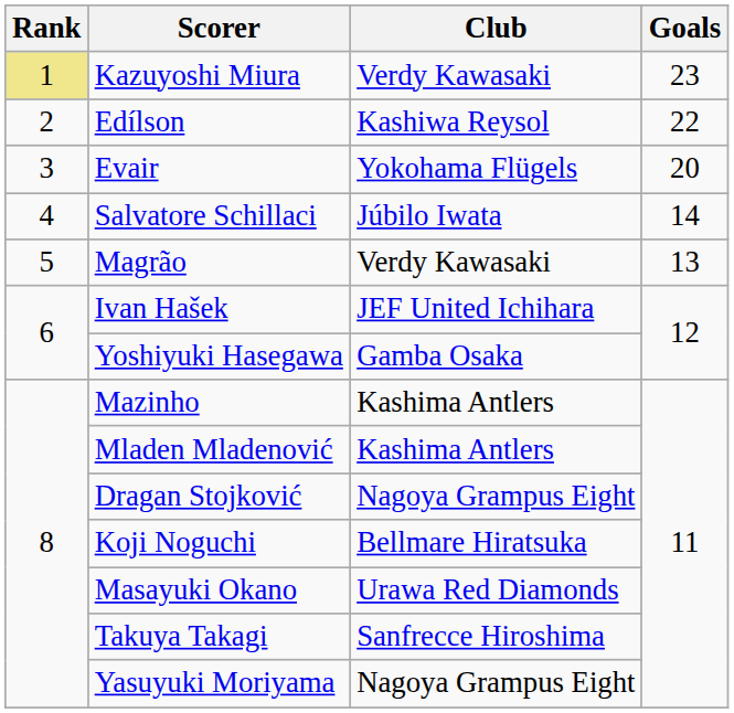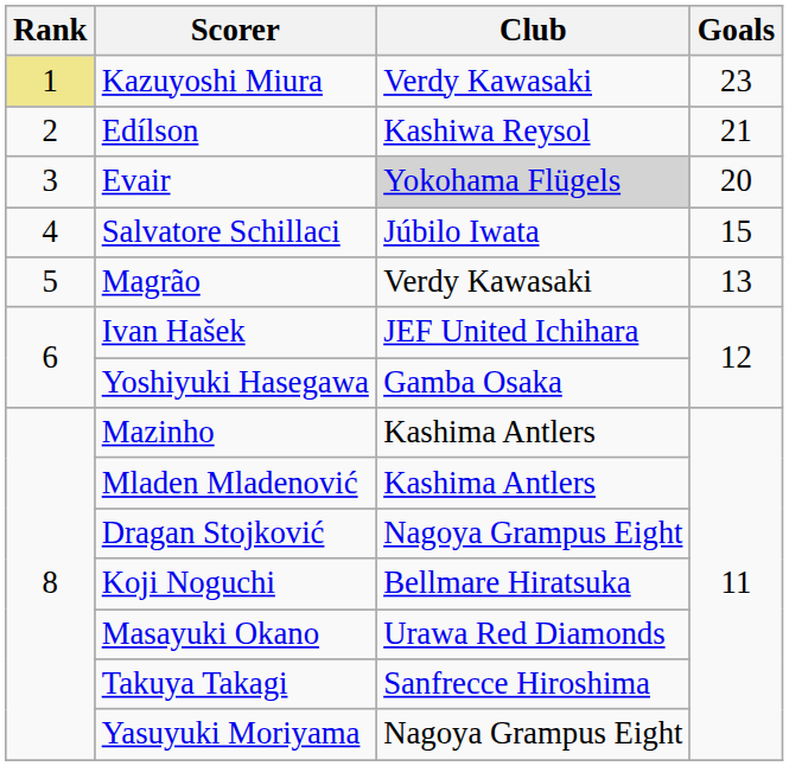 <table class="wikitable">
 <tr>
 <th>Rank</th>
 <th>Scorer</th>
 <th>Club</th>
 <th>Goals</th>
 </tr>
 <tr>
 <td align=center style="background: khaki;">1</td>
 <td> <a href='#'>Kazuyoshi Miura</a></td>
 <td><a href='#'>Verdy Kawasaki</a></td>
 <td align=center>23</td>
 </tr>
 <tr>
 <td align=center>2</td>
 <td> <a href='#'>Edílson</a></td>
 <td><a href='#'>Kashiwa Reysol</a></td>
-<td align=center>22</td>
+<td align=center>21</td>
 </tr>
 <tr>
 <td align=center>3</td>
 <td> <a href='#'>Evair</a></td>
-<td><a href='#'>Yokohama Flügels</a></td>
+<td style="background: lightgrey;"><a href='#'>Yokohama Flügels</a></td>
 <td align=center>20</td>
 </tr>
 <tr>
 <td align=center>4</td>
 <td> <a href='#'>Salvatore Schillaci</a></td>
 <td><a href='#'>Júbilo Iwata</a></td>
-<td align=center>14</td>
+<td align=center>15</td>
 </tr>
 <tr>
 <td align=center>5</td>
 <td> <a href='#'>Magrão</a></td>
 <td>Verdy Kawasaki</td>
 <td align=center>13</td>
 </tr>
 <tr>
 <td rowspan=2 align=center>6</td>
 <td> <a href='#'>Ivan Hašek</a></td>
 <td><a href='#'>JEF United Ichihara</a></td>
 <td rowspan=2 align=center>12</td>
 </tr>
 <tr>
 <td> <a href='#'>Yoshiyuki Hasegawa</a></td>
 <td><a href='#'>Gamba Osaka</a></td>
 </tr>
 <tr>
 <td rowspan=7 align=center>8</td>
 <td> <a href='#'>Mazinho</a></td>
 <td>Kashima Antlers</td>
 <td rowspan=7 align=center>11</td>
 </tr>
 <tr>
 <td> <a href='#'>Mladen Mladenović</a></td>
 <td><a href='#'>Kashima Antlers</a></td>
 </tr>
 <tr>
 <td> <a href='#'>Dragan Stojković</a></td>
 <td><a href='#'>Nagoya Grampus Eight</a></td>
 </tr>
 <tr>
 <td> <a href='#'>Koji Noguchi</a></td>
 <td><a href='#'>Bellmare Hiratsuka</a></td>
 </tr>
 <tr>
 <td> <a href='#'>Masayuki Okano</a></td>
 <td><a href='#'>Urawa Red Diamonds</a></td>
 </tr>
 <tr>
 <td> <a href='#'>Takuya Takagi</a></td>
 <td><a href='#'>Sanfrecce Hiroshima</a></td>
 </tr>
 <tr>
 <td> <a href='#'>Yasuyuki Moriyama</a></td>
 <td>Nagoya Grampus Eight</td>
 </tr>
 </table>
